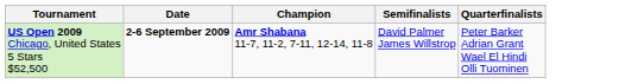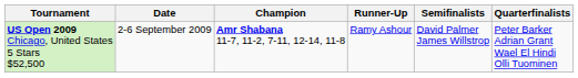 <table class="wikitable" style="font-size:88%">
 <tr>
 <th>Tournament</th>
 <th>Date</th>
 <th>Champion</th>
+<th>Runner-Up</th>
 <th>Semifinalists</th>
 <th>Quarterfinalists</th>
 </tr>
 <tr valign=top>
 <td style="background:#D4F1C5;"><strong><a href='#'>US Open</a> 2009</strong><br> <a href='#'>Chicago</a>, United States<br>5 Stars<br>$52,500</td>
-<td><strong>2-6 September 2009</strong></td>
+<td>2-6 September 2009</td>
 <td> <strong><a href='#'>Amr Shabana</a></strong><br>11-7, 11-2, 7-11, 12-14, 11-8</td>
+<td> <a href='#'>Ramy Ashour</a></td>
 <td> <a href='#'>David Palmer</a><br> <a href='#'>James Willstrop</a></td>
 <td> <a href='#'>Peter Barker</a><br> <a href='#'>Adrian Grant</a><br> <a href='#'>Wael El Hindi</a><br> <a href='#'>Olli Tuominen</a></td>
 </tr>
 </table>
